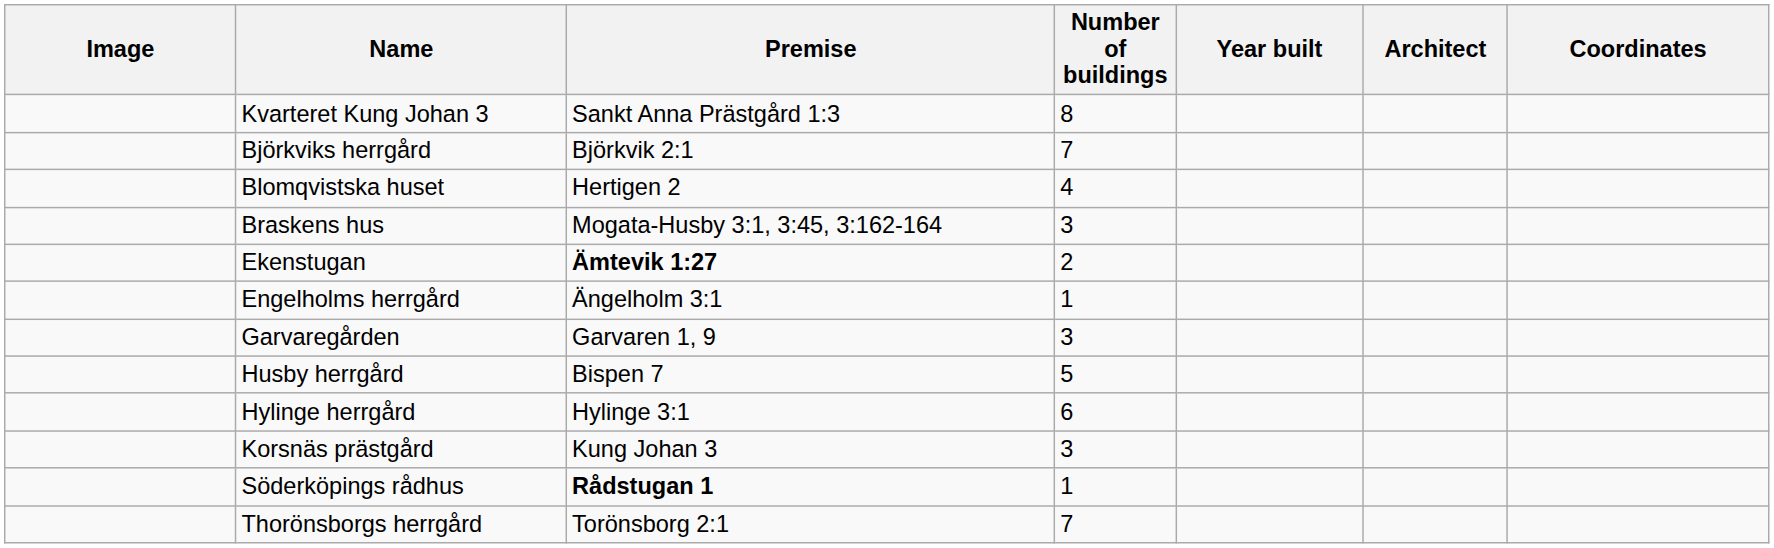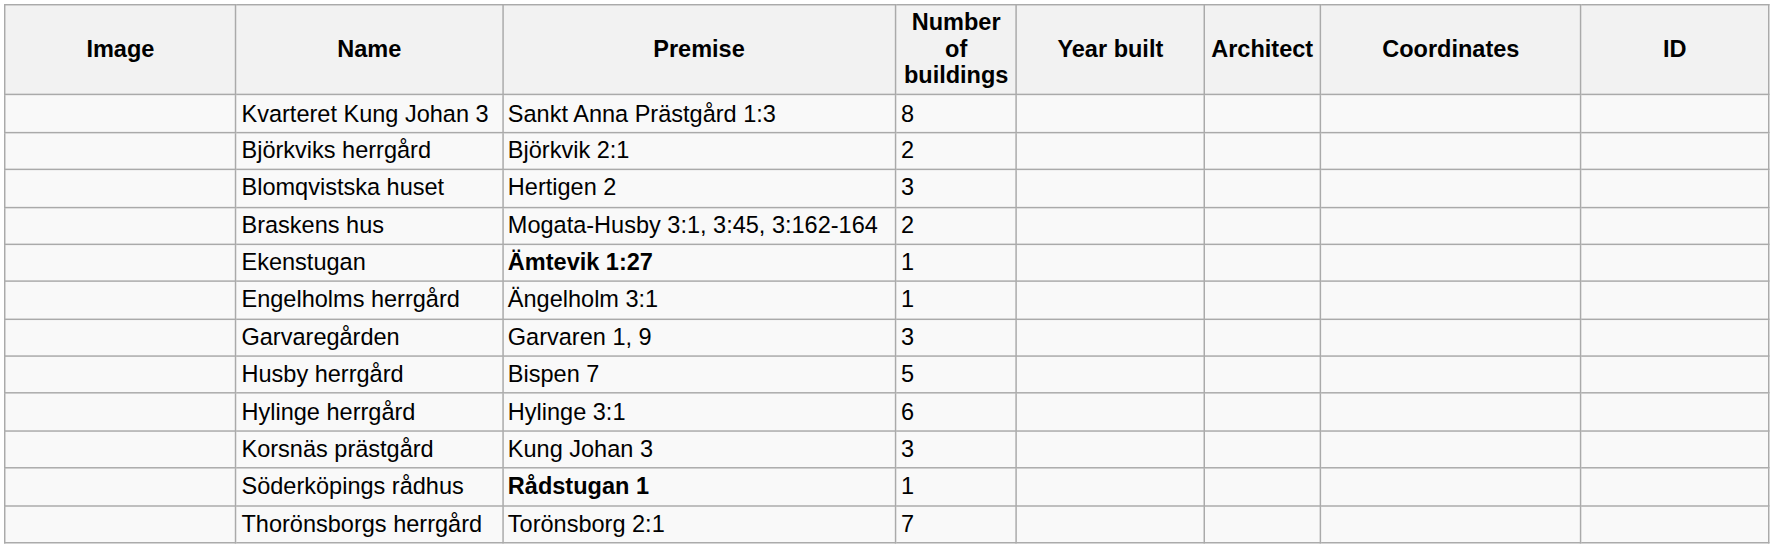 <table class="wikitable" width="95%">
 <tr>
 <th width="150">Image</th>
 <th>Name</th>
 <th>Premise</th>
 <th width="75">Number of<br>buildings</th>
 <th width="120">Year built</th>
 <th>Architect</th>
 <th width="170">Coordinates</th>
+<th width="120">ID</th>
 </tr>
 <tr>
 <td></td>
 <td Kvarteret Kung Johan 3, Söderköping>Kvarteret Kung Johan 3</td>
 <td>Sankt Anna Prästgård 1:3</td>
 <td>8</td>
 <td></td>
 <td></td>
 <td></td>
+<td></td>
 </tr>
 <tr>
 <td></td>
 <td>Björkviks herrgård</td>
 <td>Björkvik 2:1</td>
-<td>7</td>
+<td>2</td>
+<td></td>
 <td></td>
 <td></td>
 <td></td>
 </tr>
 <tr>
 <td></td>
 <td>Blomqvistska huset</td>
 <td>Hertigen 2</td>
-<td>4</td>
+<td>3</td>
+<td></td>
 <td></td>
 <td></td>
 <td></td>
 </tr>
 <tr>
 <td></td>
 <td>Braskens hus</td>
 <td>Mogata-Husby 3:1, 3:45, 3:162-164</td>
-<td>3</td>
+<td>2</td>
+<td></td>
 <td></td>
 <td></td>
 <td></td>
 </tr>
 <tr>
 <td></td>
 <td>Ekenstugan</td>
 <td><strong>Ämtevik 1:27</strong></td>
-<td>2</td>
+<td>1</td>
+<td></td>
 <td></td>
 <td></td>
 <td></td>
 </tr>
 <tr>
 <td></td>
 <td>Engelholms herrgård</td>
 <td>Ängelholm 3:1</td>
 <td>1</td>
 <td></td>
 <td></td>
 <td></td>
+<td></td>
 </tr>
 <tr>
 <td></td>
 <td Garvaregården, Söderköping>Garvaregården</td>
 <td>Garvaren 1, 9</td>
 <td>3</td>
+<td></td>
 <td></td>
 <td></td>
 <td></td>
 </tr>
 <tr>
 <td></td>
 <td>Husby herrgård</td>
 <td>Bispen 7</td>
 <td>5</td>
 <td></td>
 <td></td>
 <td></td>
+<td></td>
 </tr>
 <tr>
 <td></td>
 <td>Hylinge herrgård</td>
 <td>Hylinge 3:1</td>
 <td>6</td>
+<td></td>
 <td></td>
 <td></td>
 <td></td>
 </tr>
 <tr>
 <td></td>
 <td>Korsnäs prästgård</td>
 <td>Kung Johan 3</td>
 <td>3</td>
 <td></td>
 <td></td>
 <td></td>
+<td></td>
 </tr>
 <tr>
 <td></td>
 <td>Söderköpings rådhus</td>
 <td><strong>Rådstugan 1</strong></td>
 <td>1</td>
+<td></td>
 <td></td>
 <td></td>
 <td></td>
 </tr>
 <tr>
 <td></td>
 <td Torönsborg>Thorönsborgs herrgård</td>
 <td>Torönsborg 2:1</td>
 <td>7</td>
 <td></td>
 <td></td>
 <td></td>
+<td></td>
 </tr>
 </table>
